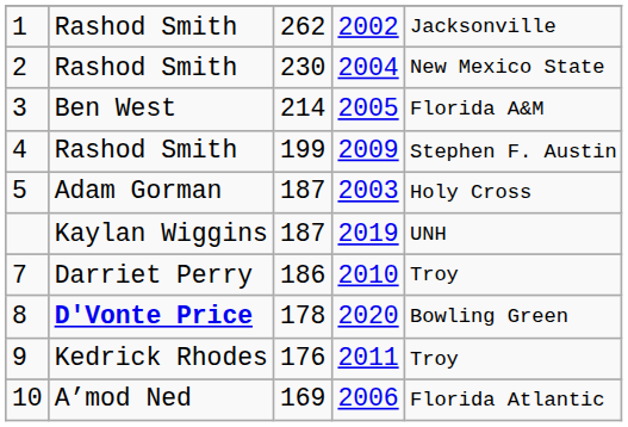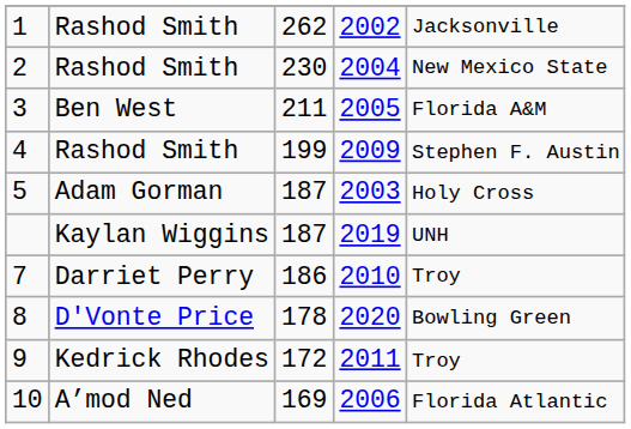 <table class="wikitable">
 <tr>
 </tr>
 <tr>
 <td>1</td>
 <td>Rashod Smith</td>
 <td>262</td>
 <td><a href='#'>2002</a></td>
 <td style="font-size:80%;">Jacksonville</td>
 </tr>
 <tr>
 <td>2</td>
 <td>Rashod Smith</td>
 <td>230</td>
 <td><a href='#'>2004</a></td>
 <td style="font-size:80%;">New Mexico State</td>
 </tr>
 <tr>
 <td>3</td>
 <td>Ben West</td>
-<td>214</td>
+<td>211</td>
 <td><a href='#'>2005</a></td>
 <td style="font-size:80%;">Florida A&M</td>
 </tr>
 <tr>
 <td>4</td>
 <td>Rashod Smith</td>
 <td>199</td>
 <td><a href='#'>2009</a></td>
 <td style="font-size:80%;">Stephen F. Austin</td>
 </tr>
 <tr>
 <td>5</td>
 <td>Adam Gorman</td>
 <td>187</td>
 <td><a href='#'>2003</a></td>
 <td style="font-size:80%;">Holy Cross</td>
 </tr>
 <tr>
 <td></td>
 <td>Kaylan Wiggins</td>
 <td>187</td>
 <td><a href='#'>2019</a></td>
 <td style="font-size:80%;">UNH</td>
 </tr>
 <tr>
 <td>7</td>
 <td>Darriet Perry</td>
 <td>186</td>
 <td><a href='#'>2010</a></td>
 <td style="font-size:80%;">Troy</td>
 </tr>
 <tr>
 <td>8</td>
-<td><strong><a href='#'>D'Vonte Price</a></strong></td>
+<td><a href='#'>D'Vonte Price</a></td>
 <td>178</td>
 <td><a href='#'>2020</a></td>
 <td style="font-size:80%;">Bowling Green</td>
 </tr>
 <tr>
 <td>9</td>
 <td>Kedrick Rhodes</td>
-<td>176</td>
+<td>172</td>
 <td><a href='#'>2011</a></td>
 <td style="font-size:80%;">Troy</td>
 </tr>
 <tr>
 <td>10</td>
 <td>A’mod Ned</td>
 <td>169</td>
 <td><a href='#'>2006</a></td>
 <td style="font-size:80%;">Florida Atlantic</td>
 </tr>
 </table>
